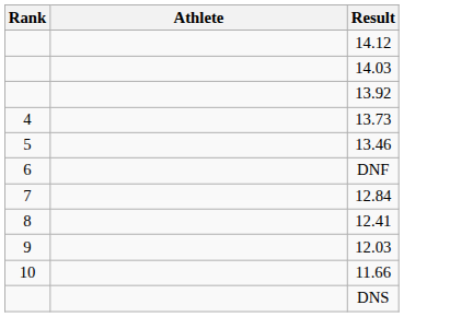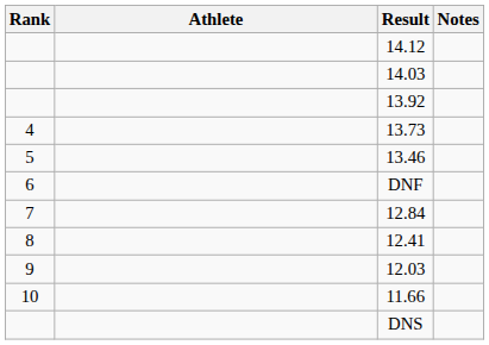 <table class="wikitable" style="text-align:center">
 <tr>
 <th>Rank</th>
 <th Style="width:18em">Athlete</th>
 <th>Result</th>
+<th>Notes</th>
 </tr>
 <tr>
 <td></td>
 <td style="text-align:left"></td>
 <td>14.12</td>
+<td></td>
 </tr>
 <tr>
 <td></td>
 <td style="text-align:left"></td>
 <td>14.03</td>
+<td></td>
 </tr>
 <tr>
 <td></td>
 <td style="text-align:left"></td>
 <td>13.92</td>
+<td></td>
 </tr>
 <tr>
 <td>4</td>
 <td style="text-align:left"></td>
 <td>13.73</td>
+<td></td>
 </tr>
 <tr>
 <td>5</td>
 <td style="text-align:left"></td>
 <td>13.46</td>
+<td></td>
 </tr>
 <tr>
 <td>6</td>
 <td style="text-align:left"></td>
 <td>DNF</td>
+<td></td>
 </tr>
 <tr>
 <td>7</td>
 <td style="text-align:left"></td>
 <td>12.84</td>
+<td></td>
 </tr>
 <tr>
 <td>8</td>
 <td style="text-align:left"></td>
 <td>12.41</td>
+<td></td>
 </tr>
 <tr>
 <td>9</td>
 <td style="text-align:left"></td>
 <td>12.03</td>
+<td></td>
 </tr>
 <tr>
 <td>10</td>
 <td style="text-align:left"></td>
 <td>11.66</td>
+<td></td>
 </tr>
 <tr>
 <td></td>
 <td style="text-align:left"></td>
 <td>DNS</td>
+<td></td>
 </tr>
 </table>
